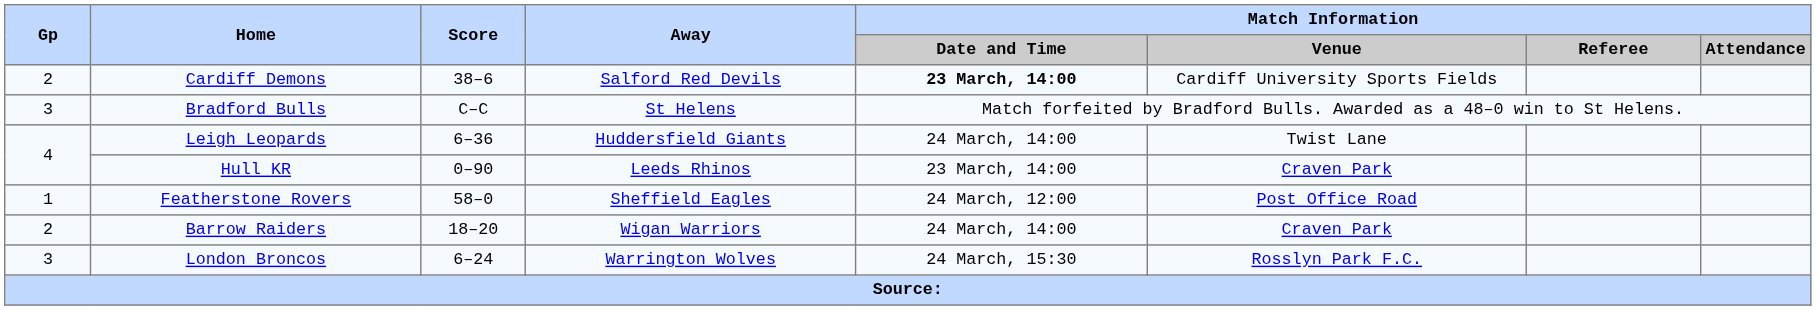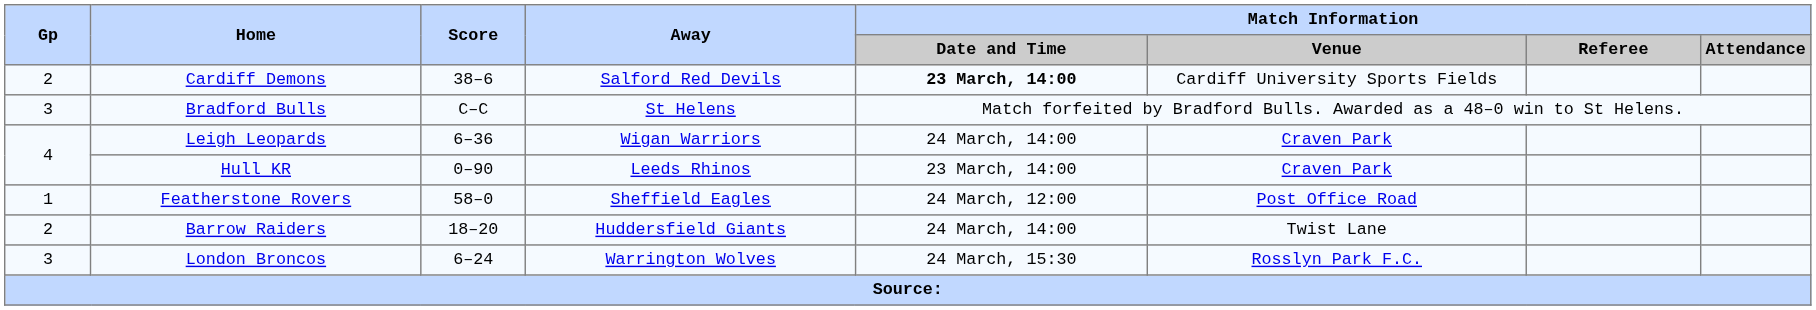 <table border=1 style="border-collapse:collapse; font-size:90%; text-align:center"; cellpadding=3 cellspacing=0 width=100%>
 <tr bgcolor="#c1d8ff">
 <th rowspan=2 width=5%>Gp</th>
 <th rowspan=2 width=19%>Home</th>
 <th rowspan=2 width=6%>Score</th>
 <th rowspan=2 width=19%>Away</th>
 <th colspan=4>Match Information</th>
 </tr>
 <tr bgcolor="#cccccc">
 <th width=17%>Date and Time</th>
 <th width=22%>Venue</th>
 <th width=10%>Referee</th>
 <th width=7%>Attendance</th>
 </tr>
 <tr bgcolor=#f5faff>
 <td>2</td>
 <td><a href='#'>Cardiff Demons</a></td>
 <td>38–6</td>
 <td><a href='#'>Salford Red Devils</a></td>
 <td><strong>23 March, 14:00</strong></td>
 <td>Cardiff University Sports Fields</td>
 <td></td>
 <td></td>
 </tr>
 <tr bgcolor=#f5faff>
 <td>3</td>
 <td><a href='#'>Bradford Bulls</a></td>
 <td>C–C</td>
 <td><a href='#'>St Helens</a></td>
 <td colspan=4>Match forfeited by Bradford Bulls. Awarded as a 48–0 win to St Helens.</td>
 </tr>
 <tr bgcolor=#f5faff>
 <td rowspan=2>4</td>
 <td><a href='#'>Leigh Leopards</a></td>
 <td>6–36</td>
-<td><a href='#'>Huddersfield Giants</a></td>
+<td><a href='#'>Wigan Warriors</a></td>
 <td>24 March, 14:00</td>
-<td>Twist Lane</td>
+<td><a href='#'>Craven Park</a></td>
 <td></td>
 <td></td>
 </tr>
 <tr bgcolor=#f5faff>
 <td><a href='#'>Hull KR</a></td>
 <td>0–90</td>
 <td><a href='#'>Leeds Rhinos</a></td>
 <td>23 March, 14:00</td>
 <td><a href='#'>Craven Park</a></td>
 <td></td>
 <td></td>
 </tr>
 <tr bgcolor=#f5faff>
 <td>1</td>
 <td><a href='#'>Featherstone Rovers</a></td>
 <td>58–0</td>
 <td><a href='#'>Sheffield Eagles</a></td>
 <td>24 March, 12:00</td>
 <td><a href='#'>Post Office Road</a></td>
 <td></td>
 <td></td>
 </tr>
 <tr bgcolor=#f5faff>
 <td>2</td>
 <td><a href='#'>Barrow Raiders</a></td>
 <td>18–20</td>
-<td><a href='#'>Wigan Warriors</a></td>
+<td><a href='#'>Huddersfield Giants</a></td>
 <td>24 March, 14:00</td>
-<td><a href='#'>Craven Park</a></td>
+<td>Twist Lane</td>
 <td></td>
 <td></td>
 </tr>
 <tr bgcolor=#f5faff>
 <td>3</td>
 <td><a href='#'>London Broncos</a></td>
 <td>6–24</td>
 <td><a href='#'>Warrington Wolves</a></td>
 <td>24 March, 15:30</td>
 <td><a href='#'>Rosslyn Park F.C.</a></td>
 <td></td>
 <td></td>
 </tr>
 <tr style="background:#c1d8ff;">
 <th colspan=9>Source:</th>
 </tr>
 </table>
